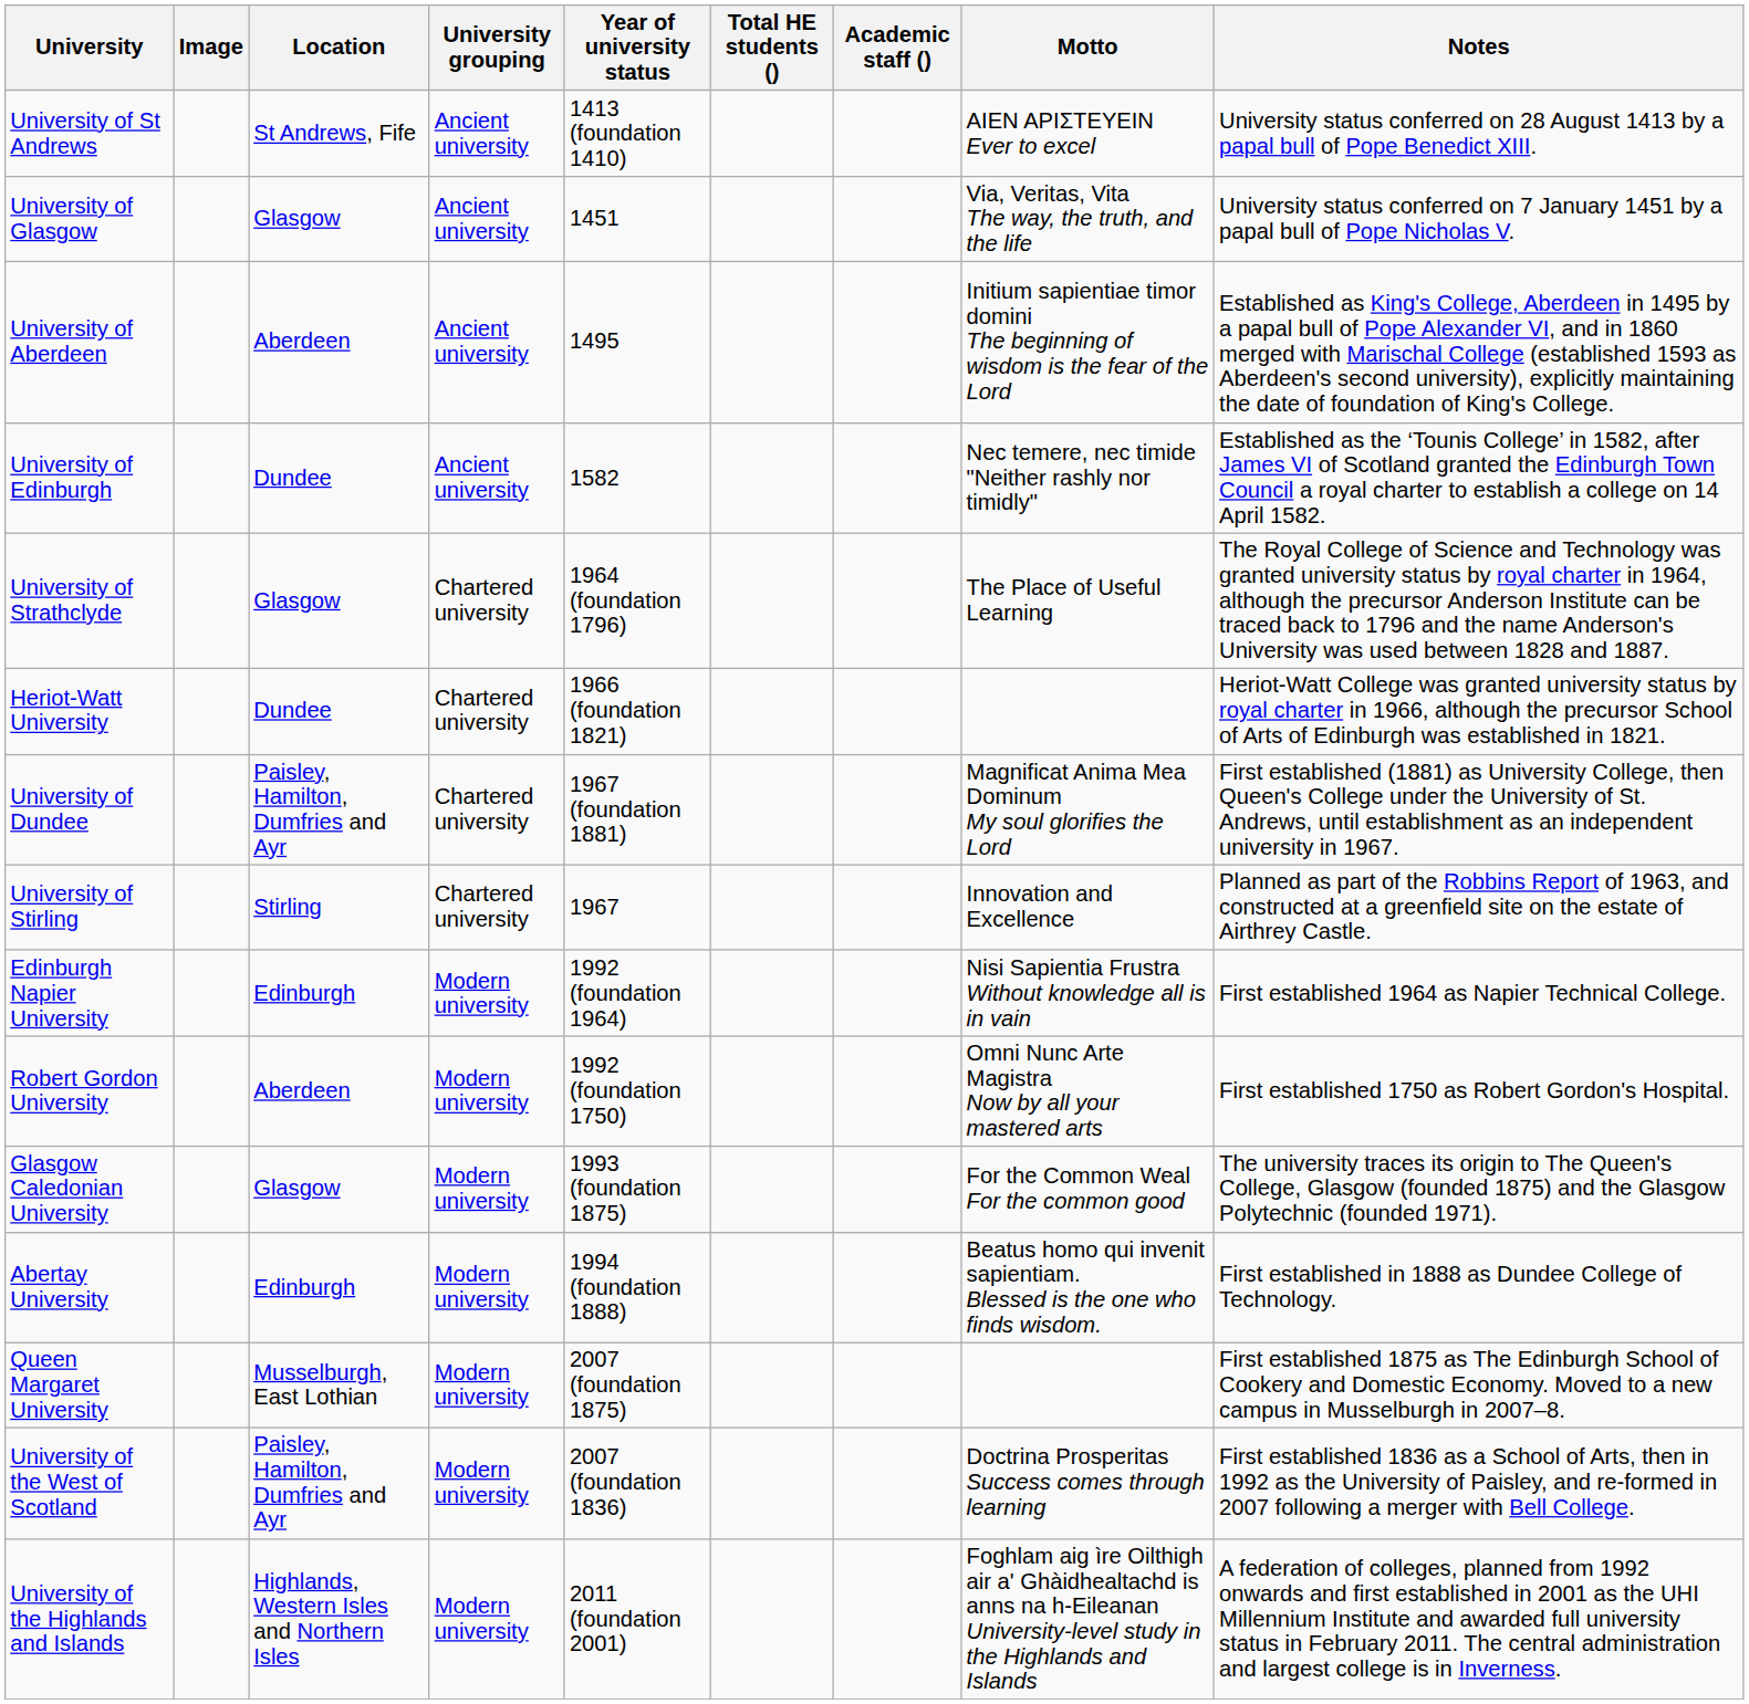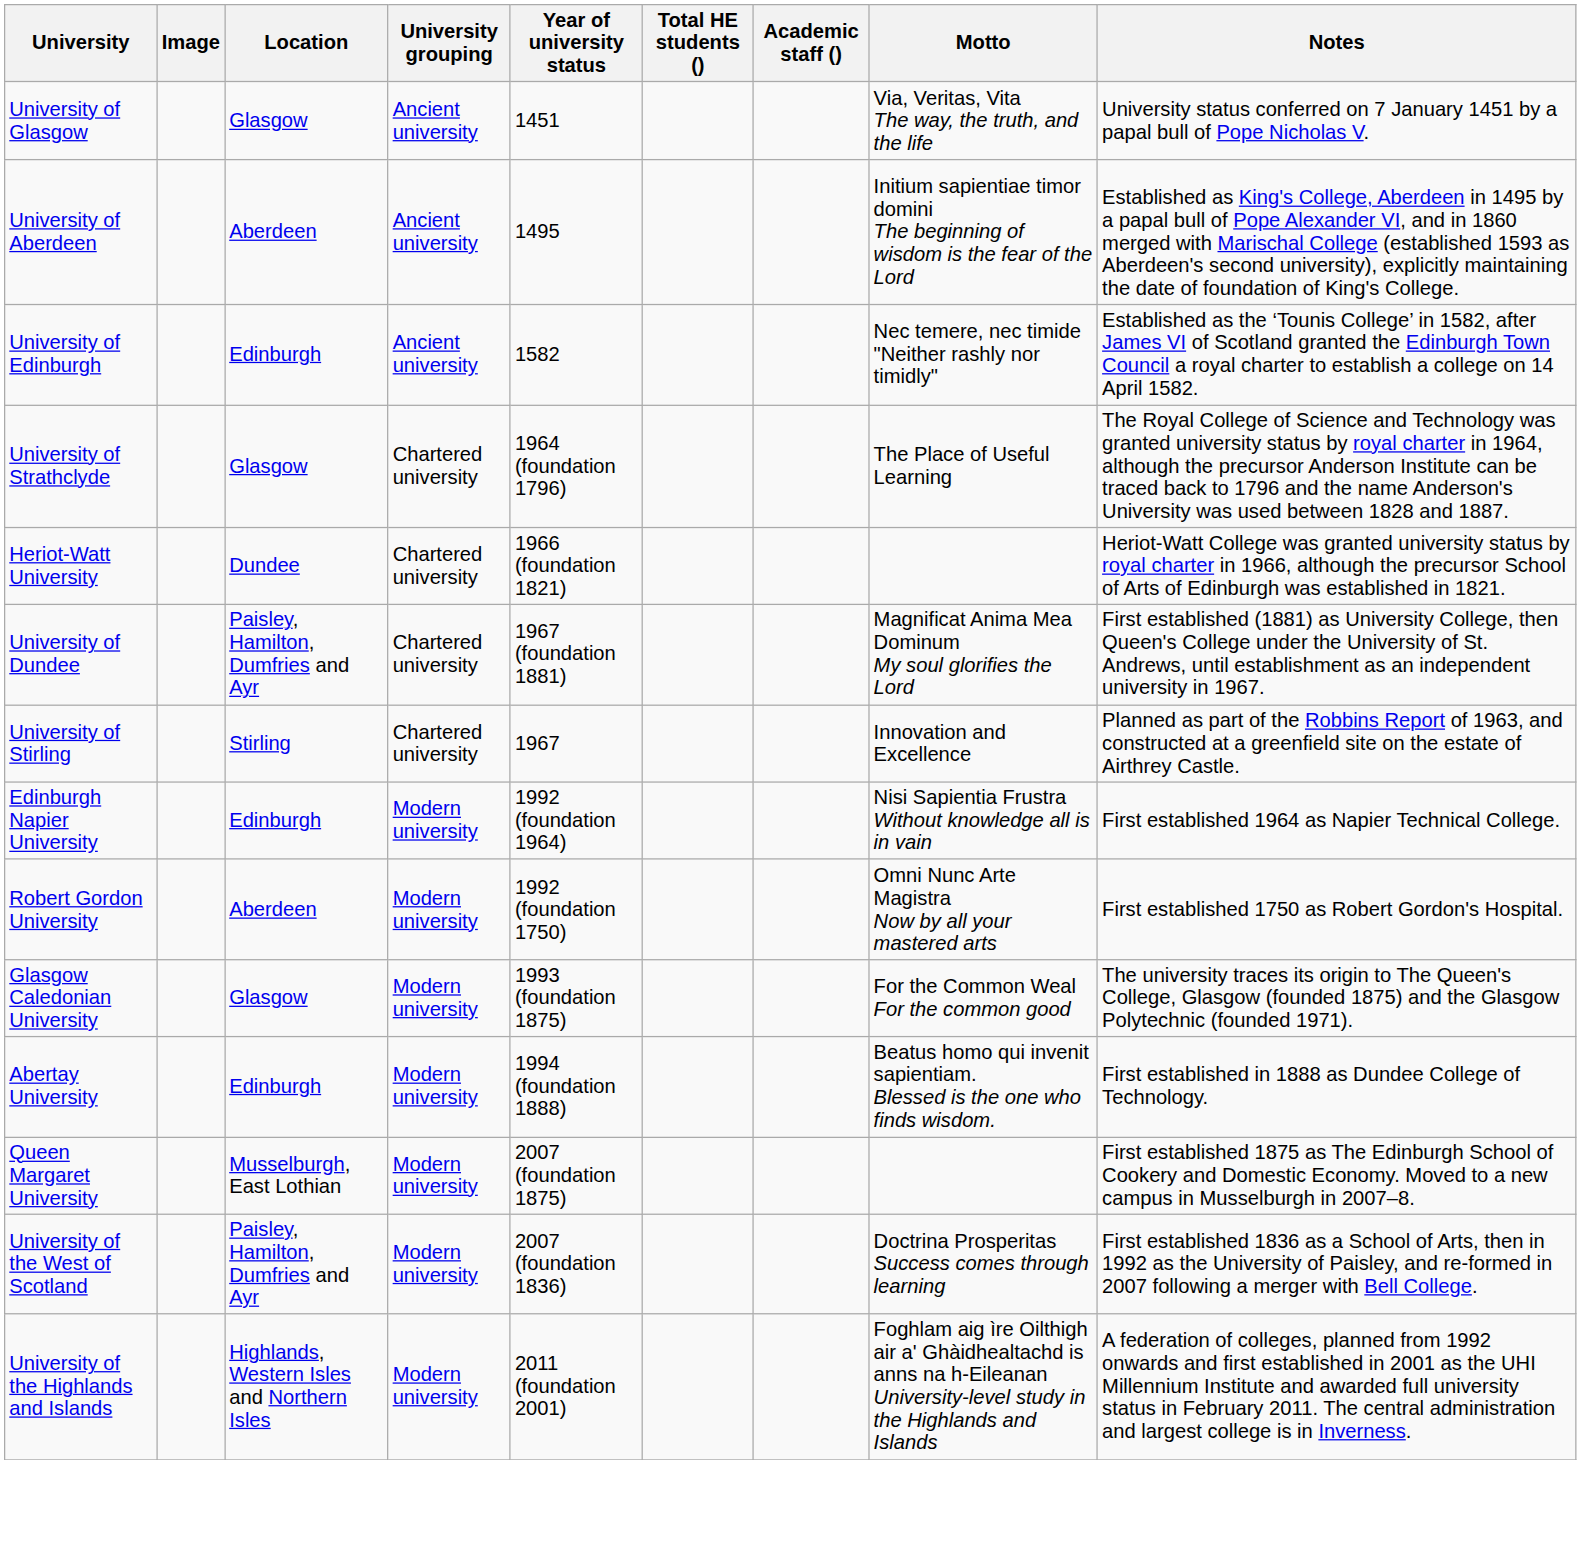 <table class="wikitable sortable">
 <tr>
 <th>University</th>
 <th>Image</th>
 <th>Location</th>
 <th>University grouping</th>
 <th>Year of university status</th>
 <th>Total HE students ()</th>
 <th>Academic staff ()</th>
 <th>Motto</th>
 <th>Notes</th>
-</tr>
-<tr>
-<td><a href='#'>University of St Andrews</a></td>
-<td></td>
-<td><a href='#'>St Andrews</a>, Fife</td>
-<td><a href='#'>Ancient university</a></td>
-<td>1413 <br>(foundation 1410)</td>
-<td></td>
-<td></td>
-<td>ΑΙΕΝ ΑΡΙΣΤΕΥΕΙΝ<br><em>Ever to excel</em></td>
-<td>University status conferred on 28 August 1413 by a <a href='#'>papal bull</a> of <a href='#'>Pope Benedict XIII</a>.</td>
 </tr>
 <tr>
 <td><a href='#'>University of Glasgow</a></td>
 <td></td>
 <td><a href='#'>Glasgow</a></td>
 <td><a href='#'>Ancient university</a></td>
 <td>1451</td>
 <td></td>
 <td></td>
 <td>Via, Veritas, Vita<br><em>The way, the truth, and the life</em></td>
 <td>University status conferred on 7 January 1451 by a papal bull of <a href='#'>Pope Nicholas V</a>.</td>
 </tr>
 <tr>
 <td><a href='#'>University of Aberdeen</a></td>
 <td></td>
 <td><a href='#'>Aberdeen</a></td>
 <td><a href='#'>Ancient university</a></td>
 <td>1495</td>
 <td></td>
 <td></td>
 <td>Initium sapientiae timor domini<br><em>The beginning of wisdom is the fear of the Lord</em></td>
 <td><br>Established as <a href='#'>King's College, Aberdeen</a> in 1495 by a papal bull of <a href='#'>Pope Alexander VI</a>, and in 1860 merged with <a href='#'>Marischal College</a> (established 1593 as Aberdeen's second university), explicitly maintaining the date of foundation of King's College.</td>
 </tr>
 <tr>
 <td><a href='#'>University of Edinburgh</a></td>
 <td></td>
-<td><a href='#'>Dundee</a></td>
+<td><a href='#'>Edinburgh</a></td>
 <td><a href='#'>Ancient university</a></td>
 <td>1582</td>
 <td></td>
 <td></td>
 <td>Nec temere, nec timide<br>"Neither rashly nor timidly"</td>
 <td>Established as the ‘Tounis College’ in 1582, after <a href='#'>James VI</a> of Scotland granted the <a href='#'>Edinburgh Town Council</a> a royal charter to establish a college on 14 April 1582.</td>
 </tr>
 <tr>
 <td><a href='#'>University of Strathclyde</a></td>
 <td></td>
 <td><a href='#'>Glasgow</a></td>
 <td>Chartered university</td>
 <td>1964 <br>(foundation 1796)</td>
 <td></td>
 <td></td>
 <td>The Place of Useful Learning</td>
 <td>The Royal College of Science and Technology was granted university status by <a href='#'>royal charter</a> in 1964, although the precursor Anderson Institute can be traced back to 1796 and the name Anderson's University was used between 1828 and 1887.</td>
 </tr>
 <tr>
 <td><a href='#'>Heriot-Watt University</a></td>
 <td></td>
 <td><a href='#'>Dundee</a></td>
 <td>Chartered university</td>
 <td>1966 <br>(foundation 1821)</td>
 <td></td>
 <td></td>
 <td></td>
 <td>Heriot-Watt College was granted university status by <a href='#'>royal charter</a> in 1966, although the precursor School of Arts of Edinburgh was established in 1821.</td>
 </tr>
 <tr>
 <td><a href='#'>University of Dundee</a></td>
 <td></td>
 <td><a href='#'>Paisley</a>, <a href='#'>Hamilton</a>, <a href='#'>Dumfries</a> and <a href='#'>Ayr</a></td>
 <td>Chartered university</td>
 <td>1967 <br>(foundation 1881)</td>
 <td></td>
 <td></td>
 <td>Magnificat Anima Mea Dominum <br><em>My soul glorifies the Lord</em></td>
 <td>First established (1881) as University College, then Queen's College under the University of St. Andrews, until establishment as an independent university in 1967.</td>
 </tr>
 <tr>
 <td><a href='#'>University of Stirling</a></td>
 <td></td>
 <td><a href='#'>Stirling</a></td>
 <td>Chartered university</td>
 <td>1967</td>
 <td></td>
 <td></td>
 <td>Innovation and Excellence</td>
 <td>Planned as part of the <a href='#'>Robbins Report</a> of 1963, and constructed at a greenfield site on the estate of Airthrey Castle.</td>
 </tr>
 <tr>
 <td><a href='#'>Edinburgh Napier University</a></td>
 <td></td>
 <td><a href='#'>Edinburgh</a></td>
 <td><a href='#'>Modern university</a></td>
 <td>1992 <br>(foundation 1964)</td>
 <td></td>
 <td></td>
 <td>Nisi Sapientia Frustra<br><em>Without knowledge all is in vain</em></td>
 <td>First established 1964 as Napier Technical College.</td>
 </tr>
 <tr>
 <td><a href='#'>Robert Gordon University</a></td>
 <td></td>
 <td><a href='#'>Aberdeen</a></td>
 <td><a href='#'>Modern university</a></td>
 <td>1992 <br>(foundation 1750)</td>
 <td></td>
 <td></td>
 <td>Omni Nunc Arte Magistra<br><em>Now by all your mastered arts</em></td>
 <td>First established 1750 as Robert Gordon's Hospital.</td>
 </tr>
 <tr>
 <td><a href='#'>Glasgow Caledonian University</a></td>
 <td></td>
 <td><a href='#'>Glasgow</a></td>
 <td><a href='#'>Modern university</a></td>
 <td>1993 <br>(foundation 1875)</td>
 <td></td>
 <td></td>
 <td>For the Common Weal<br><em>For the common good</em></td>
 <td>The university traces its origin to The Queen's College, Glasgow (founded 1875) and the Glasgow Polytechnic (founded 1971).</td>
 </tr>
 <tr>
 <td><a href='#'>Abertay University</a></td>
 <td></td>
 <td><a href='#'>Edinburgh</a></td>
 <td><a href='#'>Modern university</a></td>
 <td>1994 <br>(foundation 1888)</td>
 <td></td>
 <td></td>
 <td>Beatus homo qui invenit sapientiam.<br><em>Blessed is the one who finds wisdom.</em></td>
 <td>First established in 1888 as Dundee College of Technology.</td>
 </tr>
 <tr>
 <td><a href='#'>Queen Margaret University</a></td>
 <td></td>
 <td><a href='#'>Musselburgh</a>, East Lothian</td>
 <td><a href='#'>Modern university</a></td>
 <td>2007 <br>(foundation 1875)</td>
 <td></td>
 <td></td>
 <td></td>
 <td>First established 1875 as The Edinburgh School of Cookery and Domestic Economy. Moved to a new campus in Musselburgh in 2007–8.</td>
 </tr>
 <tr>
 <td><a href='#'>University of the West of Scotland</a></td>
 <td></td>
 <td><a href='#'>Paisley</a>, <a href='#'>Hamilton</a>, <a href='#'>Dumfries</a> and <a href='#'>Ayr</a></td>
 <td><a href='#'>Modern university</a></td>
 <td>2007 <br>(foundation 1836)</td>
 <td></td>
 <td></td>
 <td>Doctrina Prosperitas<br><em>Success comes through learning</em></td>
 <td>First established 1836 as a School of Arts, then in 1992 as the University of Paisley, and re-formed in 2007 following a merger with <a href='#'>Bell College</a>.</td>
 </tr>
 <tr>
 <td><a href='#'>University of the Highlands and Islands</a></td>
 <td></td>
 <td><a href='#'>Highlands</a>,<br> <a href='#'>Western Isles</a><br>and <a href='#'>Northern Isles</a></td>
 <td><a href='#'>Modern university</a></td>
 <td>2011 <br>(foundation 2001)</td>
 <td></td>
 <td></td>
 <td>Foghlam aig ìre Oilthigh air a' Ghàidhealtachd is anns na h-Eileanan <br><em>University-level study in the Highlands and Islands</em></td>
 <td>A federation of colleges, planned from 1992 onwards and first established in 2001 as the UHI Millennium Institute and awarded full university status in February 2011. The central administration and largest college is in <a href='#'>Inverness</a>.</td>
 </tr>
 </table>
